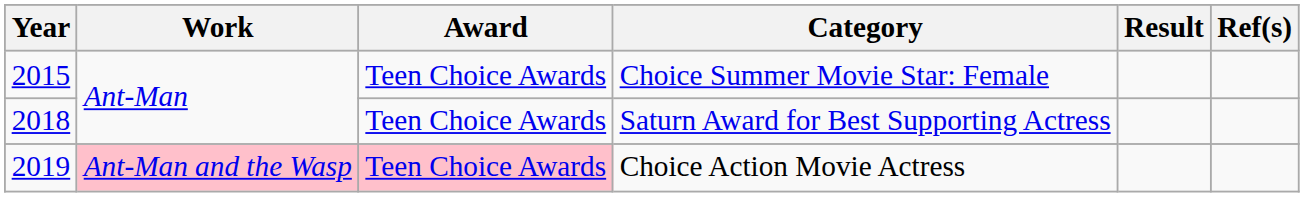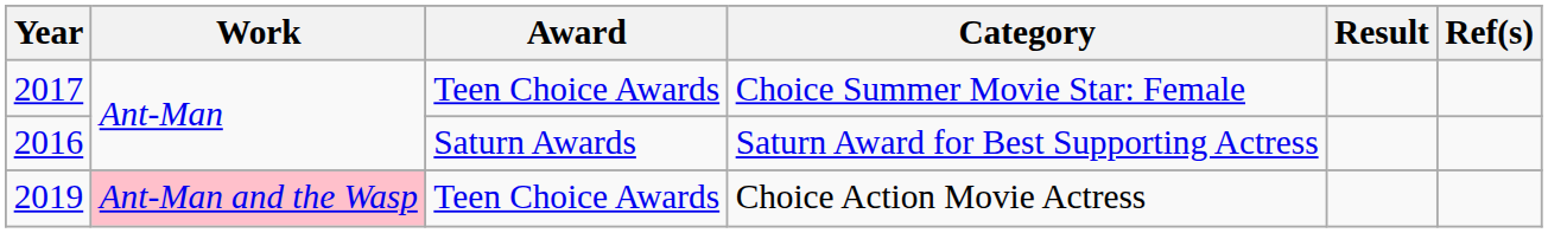 <table class="wikitable">
 <tr>
 <th>Year</th>
 <th>Work</th>
 <th>Award</th>
 <th>Category</th>
 <th>Result</th>
 <th>Ref(s)</th>
 </tr>
 <tr>
-<td><a href='#'>2015</a></td>
+<td><a href='#'>2017</a></td>
 <td rowspan="2"><em><a href='#'>Ant-Man</a></em></td>
 <td><a href='#'>Teen Choice Awards</a></td>
 <td><a href='#'>Choice Summer Movie Star: Female</a></td>
 <td></td>
 <td align="center"></td>
 </tr>
 <tr>
-<td><a href='#'>2018</a></td>
-<td><a href='#'>Teen Choice Awards</a></td>
+<td><a href='#'>2016</a></td>
+<td><a href='#'>Saturn Awards</a></td>
 <td><a href='#'>Saturn Award for Best Supporting Actress</a></td>
 <td></td>
 <td align="center"></td>
 </tr>
 <tr>
 <td><a href='#'>2019</a></td>
 <td style="background: pink;"><em><a href='#'>Ant-Man and the Wasp</a></em></td>
-<td style="background: pink;"><a href='#'>Teen Choice Awards</a></td>
+<td><a href='#'>Teen Choice Awards</a></td>
 <td>Choice Action Movie Actress</td>
 <td></td>
 <td align="center"></td>
 </tr>
 </table>
